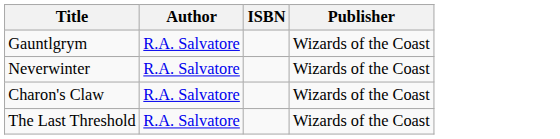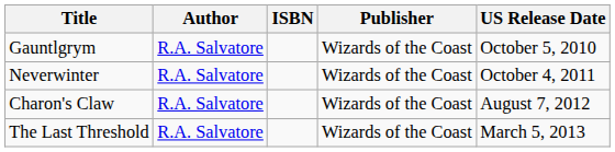 <table class="wikitable">
 <tr>
 <th>Title</th>
 <th>Author</th>
 <th>ISBN</th>
 <th>Publisher</th>
+<th>US Release Date</th>
 </tr>
 <tr>
 <td>Gauntlgrym</td>
 <td><a href='#'>R.A. Salvatore</a></td>
 <td></td>
 <td>Wizards of the Coast</td>
+<td>October 5, 2010</td>
 </tr>
 <tr>
 <td>Neverwinter</td>
 <td><a href='#'>R.A. Salvatore</a></td>
 <td></td>
 <td>Wizards of the Coast</td>
+<td>October 4, 2011</td>
 </tr>
 <tr>
 <td>Charon's Claw</td>
 <td><a href='#'>R.A. Salvatore</a></td>
 <td></td>
 <td>Wizards of the Coast</td>
+<td>August 7, 2012</td>
 </tr>
 <tr>
 <td>The Last Threshold</td>
 <td><a href='#'>R.A. Salvatore</a></td>
 <td></td>
 <td>Wizards of the Coast</td>
+<td>March 5, 2013</td>
 </tr>
 </table>
